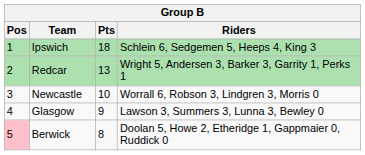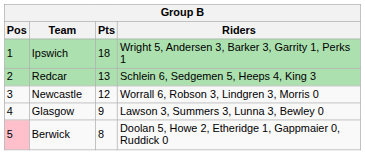 <table class="wikitable">
 <tr>
 <th colspan="4">Group B</th>
 </tr>
 <tr>
 <th width=20>Pos</th>
 <th width=90>Team</th>
 <th width=20>Pts</th>
 <th width=350>Riders</th>
 </tr>
 <tr style="background:#ACE1AF;">
 <td>1</td>
 <td align=left>Ipswich</td>
 <td>18</td>
-<td>Schlein 6, Sedgemen 5, Heeps 4, King 3</td>
+<td>Wright 5, Andersen 3, Barker 3, Garrity 1, Perks 1</td>
 </tr>
 <tr style="background:#ACE1AF;">
 <td>2</td>
 <td align=left>Redcar</td>
 <td>13</td>
-<td>Wright 5, Andersen 3, Barker 3, Garrity 1, Perks 1</td>
+<td>Schlein 6, Sedgemen 5, Heeps 4, King 3</td>
 </tr>
 <tr>
 <td>3</td>
 <td align=left>Newcastle</td>
-<td>10</td>
+<td>12</td>
 <td>Worrall 6, Robson 3, Lindgren 3, Morris 0</td>
 </tr>
 <tr>
 <td>4</td>
 <td align=left>Glasgow</td>
 <td>9</td>
 <td>Lawson 3, Summers 3, Lunna 3, Bewley 0</td>
 </tr>
 <tr>
 <td style="background: pink;">5</td>
 <td align=left>Berwick</td>
 <td>8</td>
 <td>Doolan 5, Howe 2, Etheridge 1, Gappmaier 0, Ruddick 0</td>
 </tr>
 </table>
